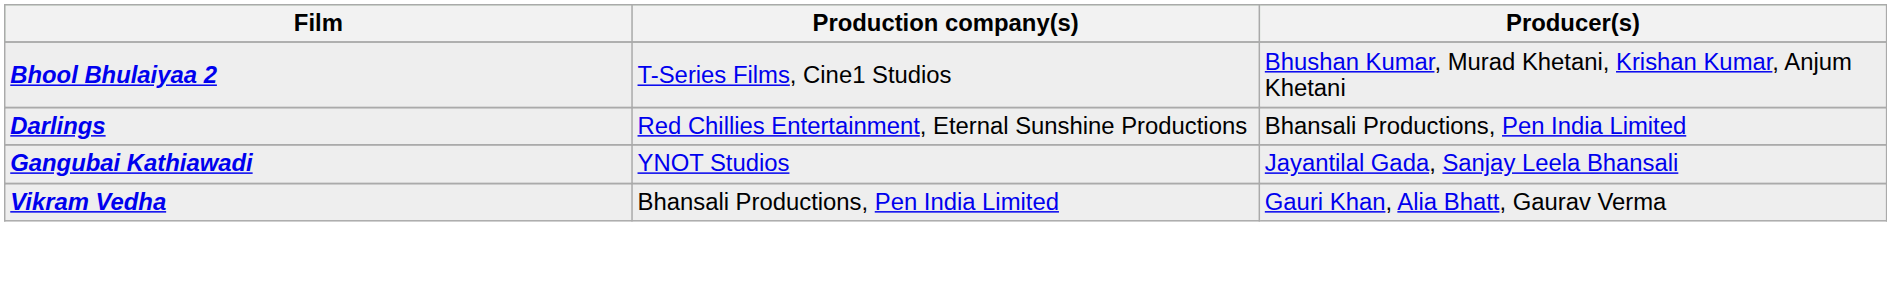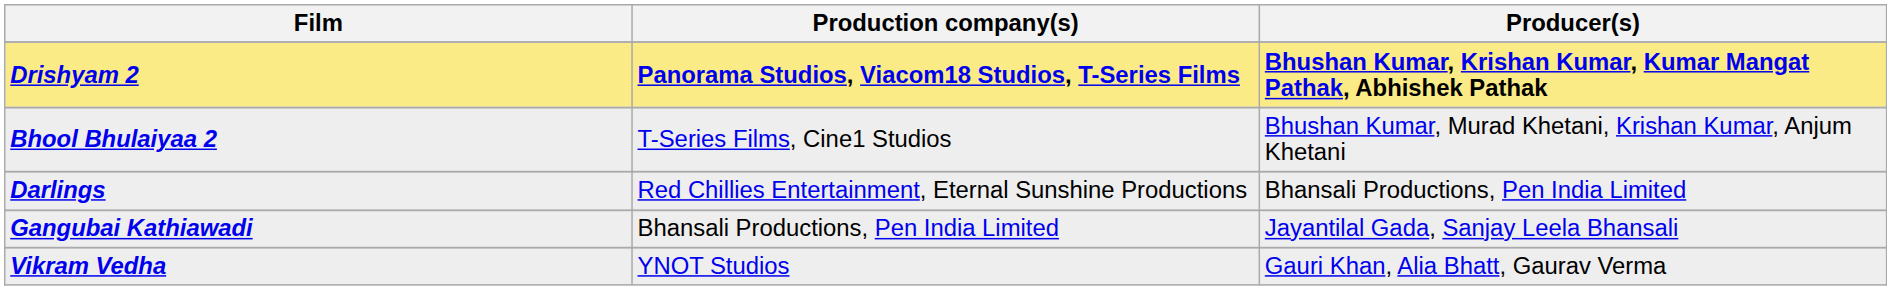 <table class="wikitable" border="1" width="100%">
 <tr style="background:#bebe">
 <th width="33%">Film</th>
 <th width="33%">Production company(s)</th>
 <th width="33%">Producer(s)</th>
 </tr>
 <tr>
+</tr>
+<tr style="background:#FAEB86">
+<td><strong><em><a href='#'>Drishyam 2</a></em></strong></td>
+<td><strong><a href='#'>Panorama Studios</a>, <a href='#'>Viacom18 Studios</a>, <a href='#'>T-Series Films</a></strong></td>
+<td><strong><a href='#'>Bhushan Kumar</a>, <a href='#'>Krishan Kumar</a>, <a href='#'>Kumar Mangat Pathak</a>, Abhishek Pathak</strong></td>
 </tr>
 <tr>
 </tr>
 <tr style="background:#EEEEEE">
 <td><strong><em><a href='#'>Bhool Bhulaiyaa 2</a></em></strong></td>
 <td><a href='#'>T-Series Films</a>, Cine1 Studios</td>
 <td><a href='#'>Bhushan Kumar</a>, Murad Khetani, <a href='#'>Krishan Kumar</a>, Anjum Khetani</td>
 </tr>
 <tr>
 </tr>
 <tr style="background:#EEEEEE">
 <td><em><a href='#'><strong>Darlings</strong></a></em></td>
 <td><a href='#'>Red Chillies Entertainment</a>, Eternal Sunshine Productions</td>
 <td>Bhansali Productions, <a href='#'>Pen India Limited</a></td>
 </tr>
 <tr>
 </tr>
 <tr style="background:#EEEEEE">
 <td><strong><em><a href='#'>Gangubai Kathiawadi</a></em></strong></td>
-<td><a href='#'>YNOT Studios</a></td>
+<td>Bhansali Productions, <a href='#'>Pen India Limited</a></td>
 <td><a href='#'>Jayantilal Gada</a>, <a href='#'>Sanjay Leela Bhansali</a></td>
 </tr>
 <tr>
 </tr>
 <tr style="background:#EEEEEE">
 <td><em><a href='#'><strong>Vikram Vedha</strong></a></em></td>
-<td>Bhansali Productions, <a href='#'>Pen India Limited</a></td>
+<td><a href='#'>YNOT Studios</a></td>
 <td><a href='#'>Gauri Khan</a>, <a href='#'>Alia Bhatt</a>, Gaurav Verma</td>
 </tr>
 </table>
